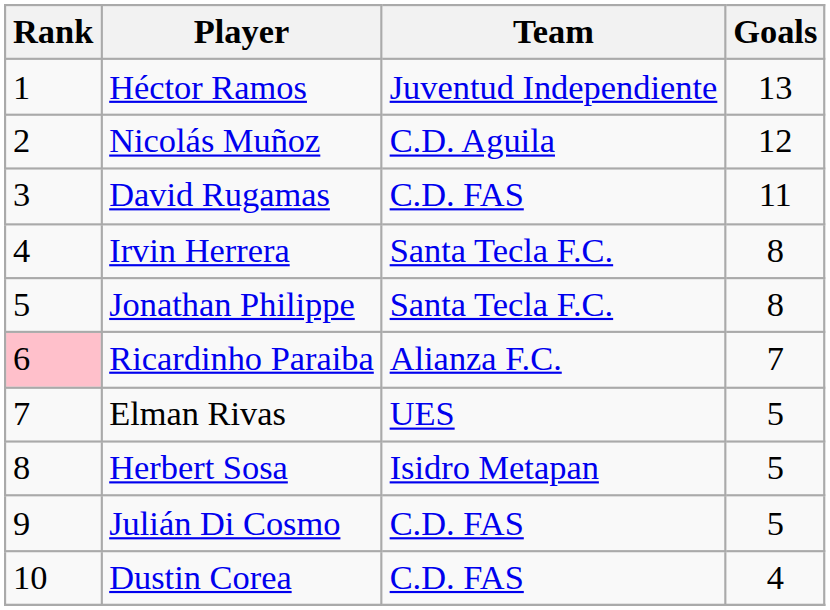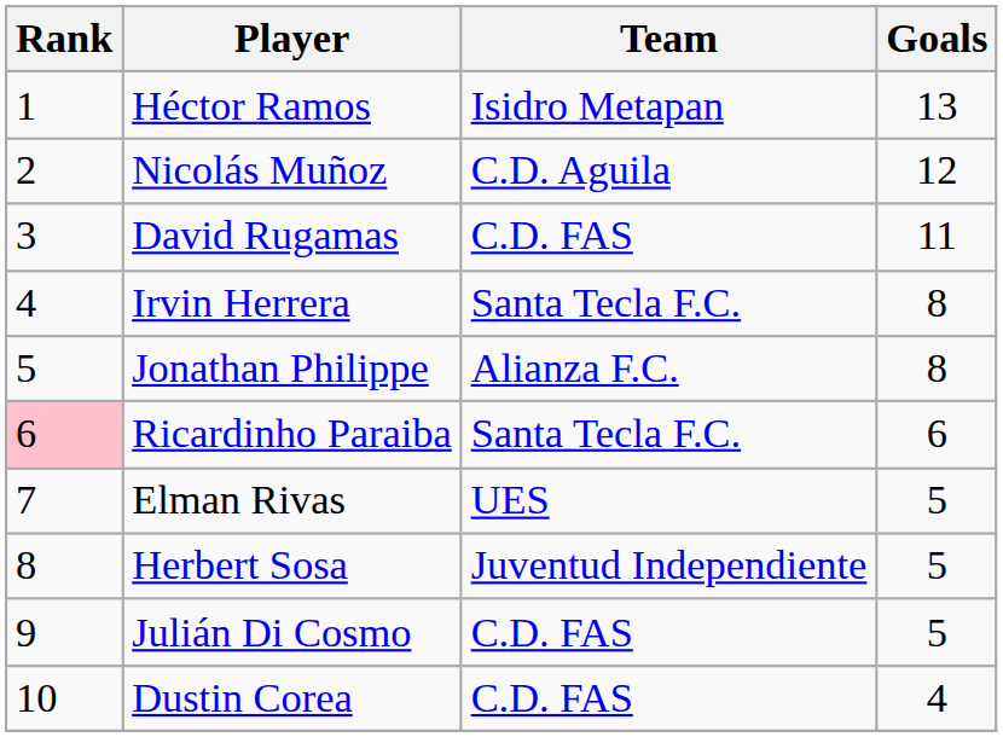 <table class="wikitable">
 <tr>
 <th>Rank</th>
 <th>Player</th>
 <th>Team</th>
 <th>Goals</th>
 </tr>
 <tr>
 <td>1</td>
 <td> <a href='#'>Héctor Ramos</a></td>
-<td><a href='#'>Juventud Independiente</a></td>
+<td><a href='#'>Isidro Metapan</a></td>
 <td align=center>13</td>
 </tr>
 <tr>
 <td>2</td>
 <td>  <a href='#'>Nicolás Muñoz</a></td>
 <td><a href='#'>C.D. Aguila</a></td>
 <td align=center>12</td>
 </tr>
 <tr>
 <td>3</td>
 <td> <a href='#'>David Rugamas</a></td>
 <td><a href='#'>C.D. FAS</a></td>
 <td align=center>11</td>
 </tr>
 <tr>
 <td>4</td>
 <td> <a href='#'>Irvin Herrera</a></td>
 <td><a href='#'>Santa Tecla F.C.</a></td>
 <td align=center>8</td>
 </tr>
 <tr>
 <td>5</td>
 <td> <a href='#'>Jonathan Philippe</a></td>
-<td><a href='#'>Santa Tecla F.C.</a></td>
+<td><a href='#'>Alianza F.C.</a></td>
 <td align=center>8</td>
 </tr>
 <tr>
 <td style="background: pink;">6</td>
 <td> <a href='#'>Ricardinho Paraiba</a></td>
-<td><a href='#'>Alianza F.C.</a></td>
-<td align=center>7</td>
+<td><a href='#'>Santa Tecla F.C.</a></td>
+<td align=center>6</td>
 </tr>
 <tr>
 <td>7</td>
 <td> Elman Rivas</td>
 <td><a href='#'>UES</a></td>
 <td align=center>5</td>
 </tr>
 <tr>
 <td>8</td>
 <td> <a href='#'>Herbert Sosa</a></td>
-<td><a href='#'>Isidro Metapan</a></td>
+<td><a href='#'>Juventud Independiente</a></td>
 <td align=center>5</td>
 </tr>
 <tr>
 <td>9</td>
 <td> <a href='#'>Julián Di Cosmo</a></td>
 <td><a href='#'>C.D. FAS</a></td>
 <td align=center>5</td>
 </tr>
 <tr>
 <td>10</td>
 <td> <a href='#'>Dustin Corea</a></td>
 <td><a href='#'>C.D. FAS</a></td>
 <td align=center>4</td>
 </tr>
 <tr>
 </tr>
 </table>
